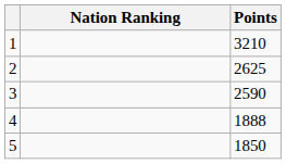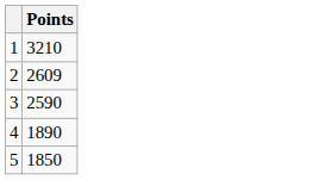 <table class="wikitable col3right">
 <tr>
 <th></th>
-<th style="width:200px; white-space:nowrap;">Nation Ranking</th>
 <th style="width:20px;">Points</th>
 </tr>
 <tr>
 <td>1</td>
-<td></td>
 <td>3210</td>
 </tr>
 <tr>
 <td>2</td>
-<td></td>
-<td>2625</td>
+<td>2609</td>
 </tr>
 <tr>
 <td>3</td>
-<td></td>
 <td>2590</td>
 </tr>
 <tr>
 <td>4</td>
-<td></td>
-<td>1888</td>
+<td>1890</td>
 </tr>
 <tr>
 <td>5</td>
-<td></td>
 <td>1850</td>
 </tr>
 </table>
